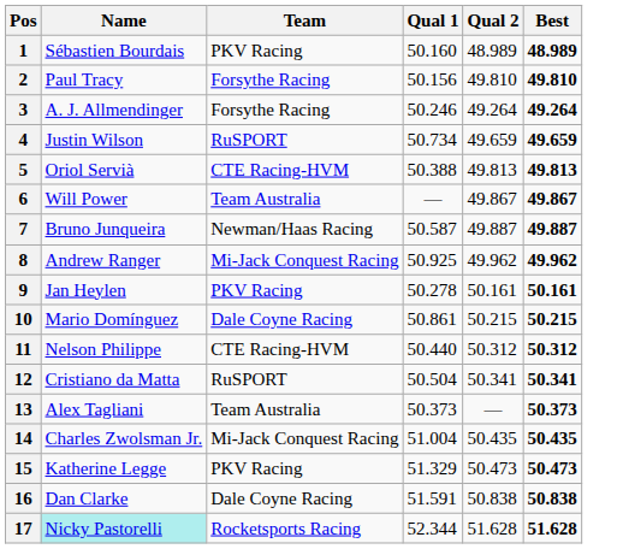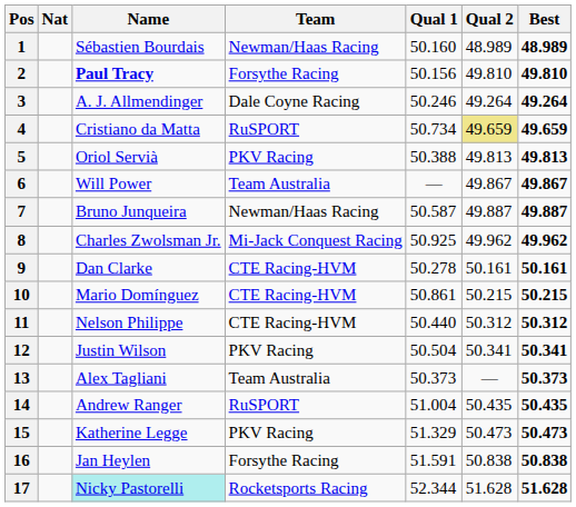 <table class="wikitable" style="font-size: 95%; clear: left;">
 <tr>
 <th>Pos</th>
+<th>Nat</th>
 <th>Name</th>
 <th>Team</th>
 <th>Qual 1</th>
 <th>Qual 2</th>
 <th>Best</th>
 </tr>
 <tr>
 <th>1</th>
+<td></td>
 <td><a href='#'>Sébastien Bourdais</a></td>
-<td>PKV Racing</td>
+<td><a href='#'>Newman/Haas Racing</a></td>
 <td>50.160</td>
 <td>48.989</td>
 <td><strong>48.989</strong></td>
 </tr>
 <tr>
 <th>2</th>
-<td><a href='#'>Paul Tracy</a></td>
+<td></td>
+<td><strong><a href='#'>Paul Tracy</a></strong></td>
 <td><a href='#'>Forsythe Racing</a></td>
 <td>50.156</td>
 <td>49.810</td>
 <td><strong>49.810</strong></td>
 </tr>
 <tr>
 <th>3</th>
+<td></td>
 <td><a href='#'>A. J. Allmendinger</a></td>
-<td>Forsythe Racing</td>
+<td>Dale Coyne Racing</td>
 <td>50.246</td>
 <td>49.264</td>
 <td><strong>49.264</strong></td>
 </tr>
 <tr>
 <th>4</th>
-<td><a href='#'>Justin Wilson</a></td>
+<td></td>
+<td><a href='#'>Cristiano da Matta</a></td>
 <td><a href='#'>RuSPORT</a></td>
 <td>50.734</td>
-<td>49.659</td>
+<td style="background: khaki;">49.659</td>
 <td><strong>49.659</strong></td>
 </tr>
 <tr>
 <th>5</th>
+<td></td>
 <td><a href='#'>Oriol Servià</a></td>
-<td><a href='#'>CTE Racing-HVM</a></td>
+<td><a href='#'>PKV Racing</a></td>
 <td>50.388</td>
 <td>49.813</td>
 <td><strong>49.813</strong></td>
 </tr>
 <tr>
 <th>6</th>
+<td></td>
 <td><a href='#'>Will Power</a></td>
 <td><a href='#'>Team Australia</a></td>
 <td align="center">—</td>
 <td>49.867</td>
 <td><strong>49.867</strong></td>
 </tr>
 <tr>
 <th>7</th>
+<td></td>
 <td><a href='#'>Bruno Junqueira</a></td>
 <td>Newman/Haas Racing</td>
 <td>50.587</td>
 <td>49.887</td>
 <td><strong>49.887</strong></td>
 </tr>
 <tr>
 <th>8</th>
-<td><a href='#'>Andrew Ranger</a></td>
+<td></td>
+<td><a href='#'>Charles Zwolsman Jr.</a></td>
 <td><a href='#'>Mi-Jack Conquest Racing</a></td>
 <td>50.925</td>
 <td>49.962</td>
 <td><strong>49.962</strong></td>
 </tr>
 <tr>
 <th>9</th>
-<td><a href='#'>Jan Heylen</a></td>
-<td><a href='#'>PKV Racing</a></td>
+<td></td>
+<td><a href='#'>Dan Clarke</a></td>
+<td><a href='#'>CTE Racing-HVM</a></td>
 <td>50.278</td>
 <td>50.161</td>
 <td><strong>50.161</strong></td>
 </tr>
 <tr>
 <th>10</th>
+<td></td>
 <td><a href='#'>Mario Domínguez</a></td>
-<td><a href='#'>Dale Coyne Racing</a></td>
+<td><a href='#'>CTE Racing-HVM</a></td>
 <td>50.861</td>
 <td>50.215</td>
 <td><strong>50.215</strong></td>
 </tr>
 <tr>
 <th>11</th>
+<td></td>
 <td><a href='#'>Nelson Philippe</a></td>
 <td>CTE Racing-HVM</td>
 <td>50.440</td>
 <td>50.312</td>
 <td><strong>50.312</strong></td>
 </tr>
 <tr>
 <th>12</th>
-<td><a href='#'>Cristiano da Matta</a></td>
-<td>RuSPORT</td>
+<td></td>
+<td><a href='#'>Justin Wilson</a></td>
+<td>PKV Racing</td>
 <td>50.504</td>
 <td>50.341</td>
 <td><strong>50.341</strong></td>
 </tr>
 <tr>
 <th>13</th>
+<td></td>
 <td><a href='#'>Alex Tagliani</a></td>
 <td>Team Australia</td>
 <td>50.373</td>
 <td align="center">—</td>
 <td><strong>50.373</strong></td>
 </tr>
 <tr>
 <th>14</th>
-<td><a href='#'>Charles Zwolsman Jr.</a></td>
-<td>Mi-Jack Conquest Racing</td>
+<td></td>
+<td><a href='#'>Andrew Ranger</a></td>
+<td><a href='#'>RuSPORT</a></td>
 <td>51.004</td>
 <td>50.435</td>
 <td><strong>50.435</strong></td>
 </tr>
 <tr>
 <th>15</th>
+<td></td>
 <td><a href='#'>Katherine Legge</a></td>
 <td>PKV Racing</td>
 <td>51.329</td>
 <td>50.473</td>
 <td><strong>50.473</strong></td>
 </tr>
 <tr>
 <th>16</th>
-<td><a href='#'>Dan Clarke</a></td>
-<td>Dale Coyne Racing</td>
+<td></td>
+<td><a href='#'>Jan Heylen</a></td>
+<td>Forsythe Racing</td>
 <td>51.591</td>
 <td>50.838</td>
 <td><strong>50.838</strong></td>
 </tr>
 <tr>
 <th>17</th>
+<td></td>
 <td style="background: paleturquoise;"><a href='#'>Nicky Pastorelli</a></td>
 <td><a href='#'>Rocketsports Racing</a></td>
 <td>52.344</td>
 <td>51.628</td>
 <td><strong>51.628</strong></td>
 </tr>
 </table>
